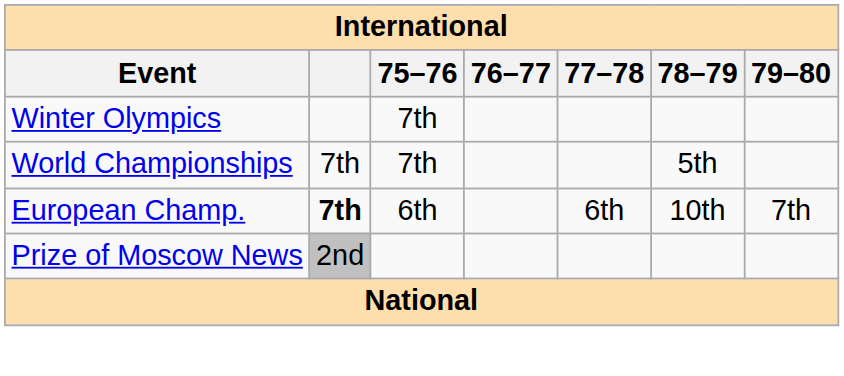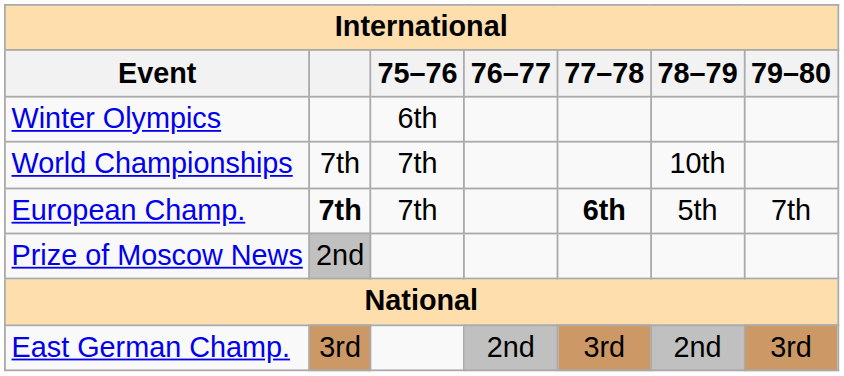 <table class="wikitable" style="text-align:center">
 <tr>
 <th style="background-color: #ffdead; " colspan=7 align=center>International</th>
 </tr>
 <tr>
 <th>Event</th>
 <th></th>
 <th>75–76</th>
 <th>76–77</th>
 <th>77–78</th>
 <th>78–79</th>
 <th>79–80</th>
 </tr>
 <tr>
 <td align=left><a href='#'>Winter Olympics</a></td>
 <td></td>
-<td>7th</td>
+<td>6th</td>
 <td></td>
 <td></td>
 <td></td>
 <td></td>
 </tr>
 <tr>
 <td align=left><a href='#'>World Championships</a></td>
 <td>7th</td>
 <td>7th</td>
 <td></td>
 <td></td>
-<td>5th</td>
+<td>10th</td>
 <td></td>
 </tr>
 <tr>
 <td align=left><a href='#'>European Champ.</a></td>
 <td><strong>7th</strong></td>
-<td>6th</td>
+<td>7th</td>
 <td></td>
-<td>6th</td>
-<td>10th</td>
+<td><strong>6th</strong></td>
+<td>5th</td>
 <td>7th</td>
 </tr>
 <tr>
 <td align=left><a href='#'>Prize of Moscow News</a></td>
 <td bgcolor=silver>2nd</td>
 <td></td>
 <td></td>
 <td></td>
 <td></td>
 <td></td>
 </tr>
 <tr>
 <th style="background-color: #ffdead; " colspan=7 align=center>National</th>
 </tr>
+<tr>
+<td align=left><a href='#'>East German Champ.</a></td>
+<td bgcolor=cc9966>3rd</td>
+<td></td>
+<td bgcolor=silver>2nd</td>
+<td bgcolor=cc9966>3rd</td>
+<td bgcolor=silver>2nd</td>
+<td bgcolor=cc9966>3rd</td>
+</tr>
 </table>
